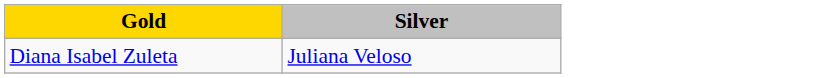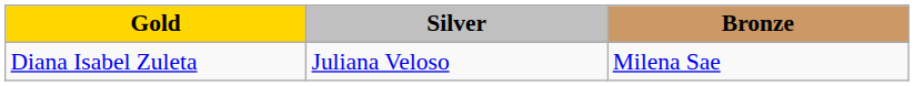 <table class="wikitable" style="text-align:left">
 <tr align="center">
 <td width=200 bgcolor=gold><strong>Gold</strong></td>
 <td width=200 bgcolor=silver><strong>Silver</strong></td>
+<td width=200 bgcolor=CC9966><strong>Bronze</strong></td>
 </tr>
 <tr>
 <td><a href='#'>Diana Isabel Zuleta</a><br><em></em></td>
 <td><a href='#'>Juliana Veloso</a><br><em></em></td>
+<td><a href='#'>Milena Sae</a><br><em></em></td>
 </tr>
 </table>
